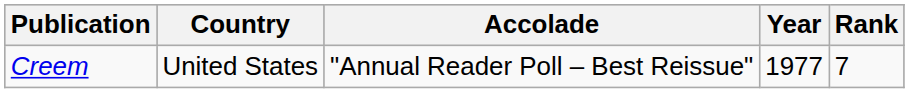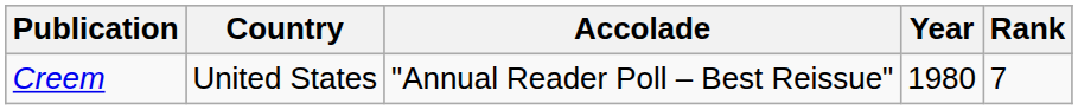 <table class="wikitable sortable">
 <tr>
 <th>Publication</th>
 <th>Country</th>
 <th>Accolade</th>
 <th>Year</th>
 <th style="text-align:center;">Rank</th>
 </tr>
 <tr>
 <td><em><a href='#'>Creem</a></em></td>
 <td>United States</td>
 <td>"Annual Reader Poll – Best Reissue"</td>
-<td>1977</td>
+<td>1980</td>
 <td>7</td>
 </tr>
 </table>
